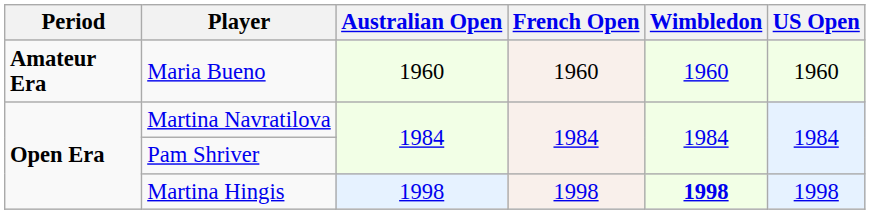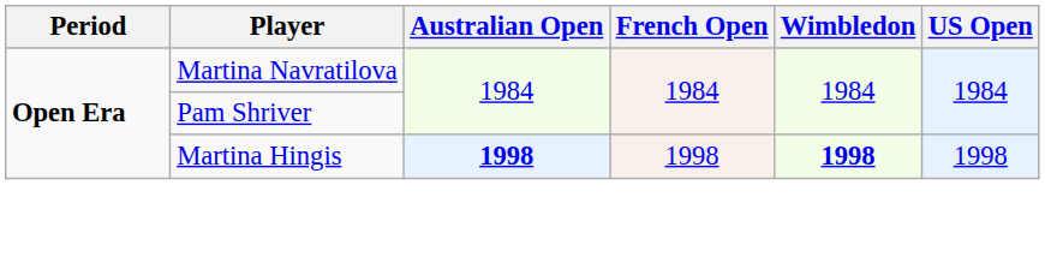 <table class="wikitable nowrap" style="text-align:center">
 <tr>
 <th>Period</th>
 <th>Player</th>
 <th><a href='#'>Australian Open</a></th>
 <th><a href='#'>French Open</a></th>
 <th><a href='#'>Wimbledon</a></th>
 <th><a href='#'>US Open</a></th>
-</tr>
-<tr>
-<td style="text-align: left; width: 90px;"><strong>Amateur Era</strong></td>
-<td style="text-align: left;"> <a href='#'>Maria Bueno</a></td>
-<td style="background: #f2ffe6;">1960</td>
-<td style="background: #f9f0eb;">1960</td>
-<td style="background: #f2ffe6;"><a href='#'>1960</a></td>
-<td style="background: #f2ffe6;">1960</td>
 </tr>
 <tr>
 <td rowspan="3" style="text-align: left; width: 90px;"><strong>Open Era</strong></td>
 <td style="text-align: left;"> <a href='#'>Martina Navratilova</a></td>
 <td rowspan="2" style="background: #f2ffe6;"><a href='#'>1984</a></td>
 <td rowspan="2" style="background: #f9f0eb;"><a href='#'>1984</a></td>
 <td rowspan="2" style="background: #f2ffe6;"><a href='#'>1984</a></td>
 <td rowspan="2" style="background: #e6f2ff;"><a href='#'>1984</a></td>
 </tr>
 <tr>
 <td style="text-align: left;"> <a href='#'>Pam Shriver</a></td>
 </tr>
 <tr>
 <td style="text-align: left;"> <a href='#'>Martina Hingis</a></td>
-<td style="background: #e6f2ff;"><a href='#'>1998</a></td>
+<td style="background: #e6f2ff;"><strong><a href='#'>1998</a></strong></td>
 <td style="background: #f9f0eb;"><a href='#'>1998</a></td>
 <td style="background: #f2ffe6;"><strong><a href='#'>1998</a></strong></td>
 <td style="background: #e6f2ff;"><a href='#'>1998</a></td>
 </tr>
 </table>
